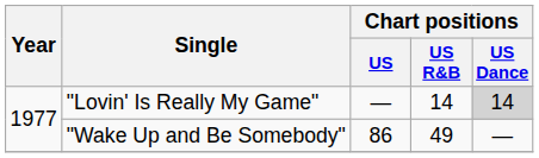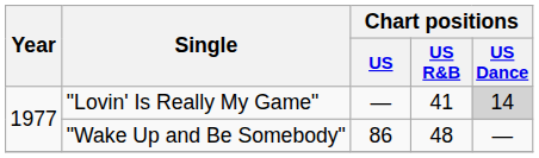 <table class="wikitable" style="text-align:center;">
 <tr>
 <th rowspan="2">Year</th>
 <th rowspan="2">Single</th>
 <th colspan="3">Chart positions</th>
 </tr>
 <tr style="font-size:smaller;">
 <th width="40"><a href='#'>US</a></th>
 <th width="40"><a href='#'>US<br>R&B</a></th>
 <th width="40"><a href='#'>US<br>Dance</a></th>
 </tr>
 <tr>
 <td rowspan="2">1977</td>
 <td align="left">"Lovin' Is Really My Game"</td>
 <td>—</td>
-<td>14</td>
+<td>41</td>
 <td style="background: lightgrey;">14</td>
 </tr>
 <tr>
 <td align="left">"Wake Up and Be Somebody"</td>
 <td>86</td>
-<td>49</td>
+<td>48</td>
 <td>—</td>
 </tr>
 <tr>
 </tr>
 </table>
